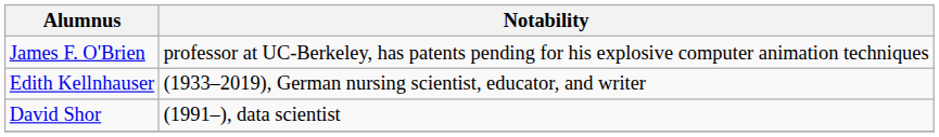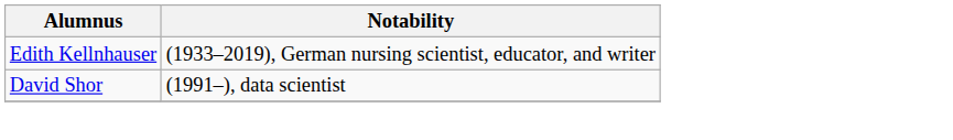 <table class="wikitable">
 <tr>
 <th>Alumnus</th>
 <th>Notability</th>
-</tr>
-<tr>
-<td><a href='#'>James F. O'Brien</a></td>
-<td>professor at UC-Berkeley, has patents pending for his explosive computer animation techniques</td>
 </tr>
 <tr>
 <td><a href='#'>Edith Kellnhauser</a></td>
 <td>(1933–2019), German nursing scientist, educator, and writer</td>
 </tr>
 <tr>
 <td><a href='#'>David Shor</a></td>
 <td>(1991–), data scientist</td>
 </tr>
 <tr>
 </tr>
 </table>
